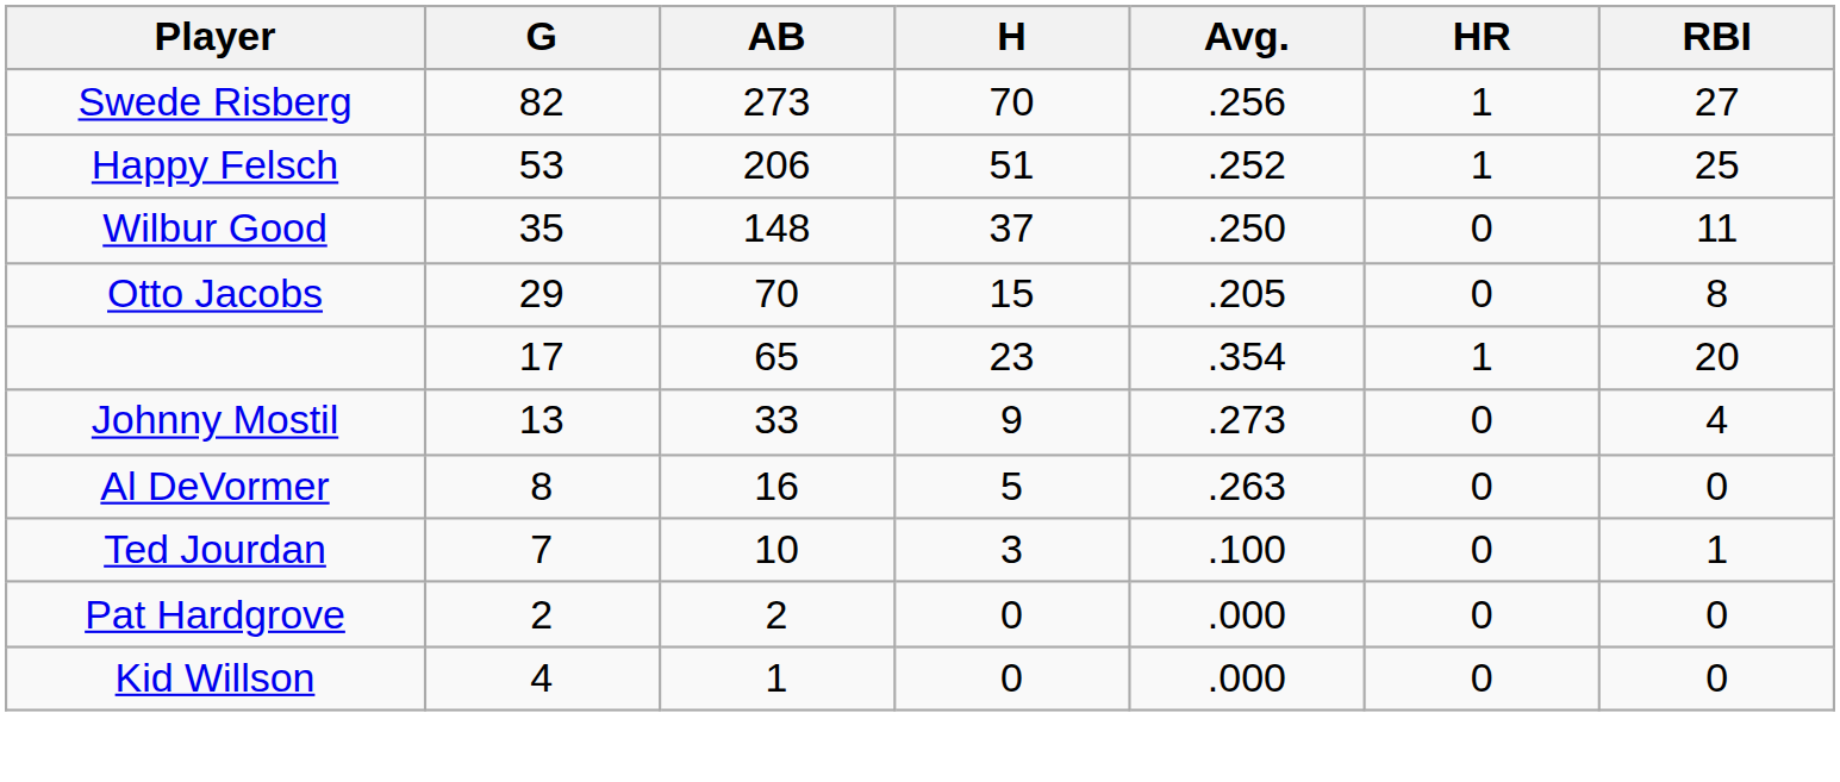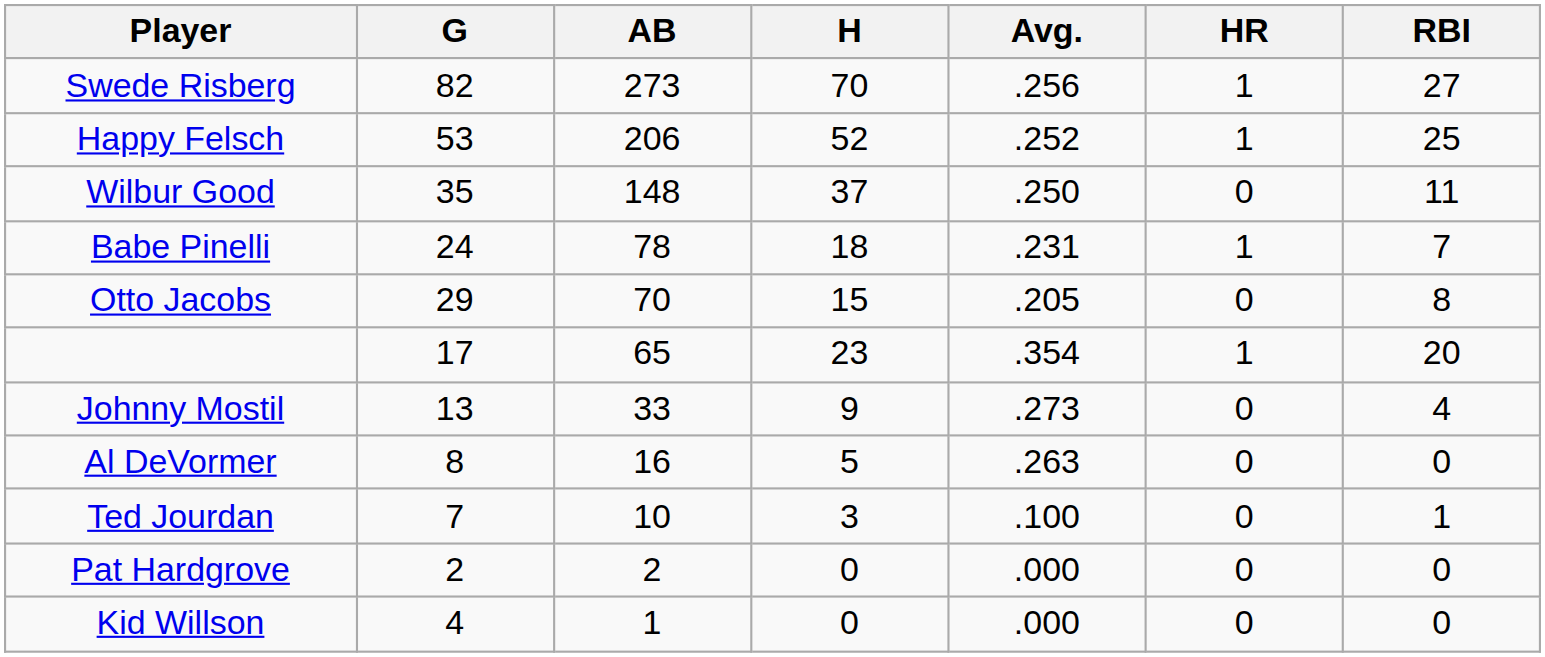 <table class="wikitable sortable">
 <tr>
 <th bgcolor="#DDDDFF" width="16%">Player</th>
 <th bgcolor="#DDDDFF" width="9%">G</th>
 <th bgcolor="#DDDDFF" width="9%">AB</th>
 <th bgcolor="#DDDDFF" width="9%">H</th>
 <th bgcolor="#DDDDFF" width="9%">Avg.</th>
 <th bgcolor="#DDDDFF" width="9%">HR</th>
 <th bgcolor="#DDDDFF" width="9%">RBI</th>
 </tr>
 <tr align="center">
 <td><a href='#'>Swede Risberg</a></td>
 <td>82</td>
 <td>273</td>
 <td>70</td>
 <td>.256</td>
 <td>1</td>
 <td>27</td>
 </tr>
 <tr align=center>
 <td><a href='#'>Happy Felsch</a></td>
 <td>53</td>
 <td>206</td>
-<td>51</td>
+<td>52</td>
 <td>.252</td>
 <td>1</td>
 <td>25</td>
 </tr>
 <tr align=center>
 <td><a href='#'>Wilbur Good</a></td>
 <td>35</td>
 <td>148</td>
 <td>37</td>
 <td>.250</td>
 <td>0</td>
 <td>11</td>
+</tr>
+<tr align=center>
+<td><a href='#'>Babe Pinelli</a></td>
+<td>24</td>
+<td>78</td>
+<td>18</td>
+<td>.231</td>
+<td>1</td>
+<td>7</td>
 </tr>
 <tr align=center>
 <td><a href='#'>Otto Jacobs</a></td>
 <td>29</td>
 <td>70</td>
 <td>15</td>
 <td>.205</td>
 <td>0</td>
 <td>8</td>
 </tr>
 <tr align=center>
 <td></td>
 <td>17</td>
 <td>65</td>
 <td>23</td>
 <td>.354</td>
 <td>1</td>
 <td>20</td>
 </tr>
 <tr align="center">
 <td><a href='#'>Johnny Mostil</a></td>
 <td>13</td>
 <td>33</td>
 <td>9</td>
 <td>.273</td>
 <td>0</td>
 <td>4</td>
 </tr>
 <tr align="center">
 <td><a href='#'>Al DeVormer</a></td>
 <td>8</td>
 <td>16</td>
 <td>5</td>
 <td>.263</td>
 <td>0</td>
 <td>0</td>
 </tr>
 <tr align=center>
 <td><a href='#'>Ted Jourdan</a></td>
 <td>7</td>
 <td>10</td>
 <td>3</td>
 <td>.100</td>
 <td>0</td>
 <td>1</td>
 </tr>
 <tr align=center>
 <td><a href='#'>Pat Hardgrove</a></td>
 <td>2</td>
 <td>2</td>
 <td>0</td>
 <td>.000</td>
 <td>0</td>
 <td>0</td>
 </tr>
 <tr align=center>
 <td><a href='#'>Kid Willson</a></td>
 <td>4</td>
 <td>1</td>
 <td>0</td>
 <td>.000</td>
 <td>0</td>
 <td>0</td>
 </tr>
 </table>
